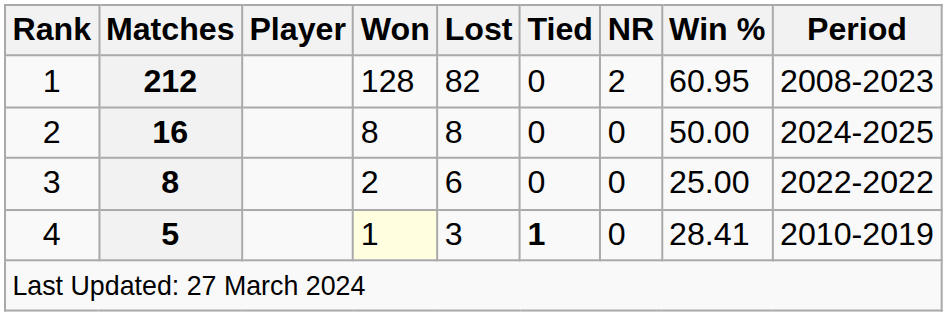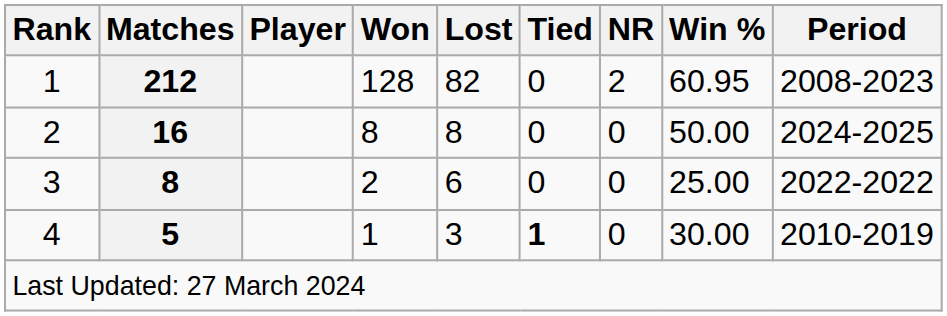 <table class="wikitable">
 <tr>
 <th>Rank</th>
 <th>Matches</th>
 <th>Player</th>
 <th>Won</th>
 <th>Lost</th>
 <th>Tied</th>
 <th>NR</th>
 <th>Win %</th>
 <th>Period</th>
 </tr>
 <tr>
 <td align=center>1</td>
 <th scope=row style=text-align:center;>212</th>
 <td></td>
 <td>128</td>
 <td>82</td>
 <td>0</td>
 <td>2</td>
 <td>60.95</td>
 <td>2008-2023</td>
 </tr>
 <tr>
 <td align=center>2</td>
 <th scope=row style=text-align:center;>16</th>
 <td></td>
 <td>8</td>
 <td>8</td>
 <td>0</td>
 <td>0</td>
 <td>50.00</td>
 <td>2024-2025</td>
 </tr>
 <tr>
 <td align="center">3</td>
 <th scope="row" style="text-align:center;">8</th>
 <td></td>
 <td>2</td>
 <td>6</td>
 <td>0</td>
 <td>0</td>
 <td>25.00</td>
 <td>2022-2022</td>
 </tr>
 <tr>
 <td align="center">4</td>
 <th scope="row" style="text-align:center;">5</th>
 <td></td>
-<td style="background: lightyellow;">1</td>
+<td>1</td>
 <td>3</td>
 <td><strong>1</strong></td>
 <td>0</td>
-<td>28.41</td>
+<td>30.00</td>
 <td>2010-2019</td>
 </tr>
 <tr class=sortbottom>
 <td colspan=9><small>Last Updated: 27 March 2024</small></td>
 </tr>
 </table>
